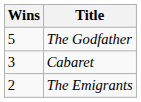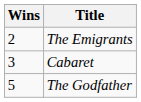 <table class="wikitable">
 <tr>
 <th>Wins</th>
 <th>Title</th>
 </tr>
 <tr>
-<td>5</td>
-<td><em>The Godfather</em></td>
+<td>2</td>
+<td><em>The Emigrants</em></td>
 </tr>
 <tr>
 <td>3</td>
 <td><em>Cabaret</em></td>
 </tr>
 <tr>
-<td>2</td>
-<td><em>The Emigrants</em></td>
+<td>5</td>
+<td><em>The Godfather</em></td>
 </tr>
 </table>
